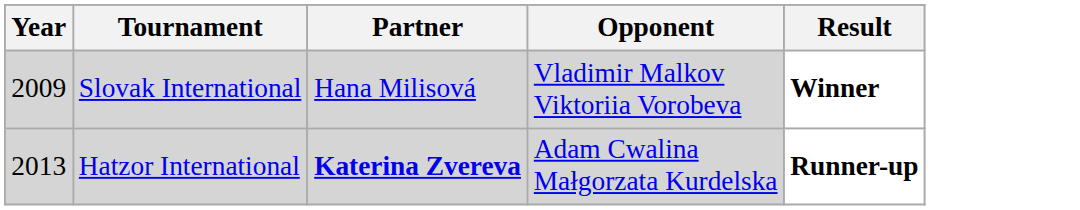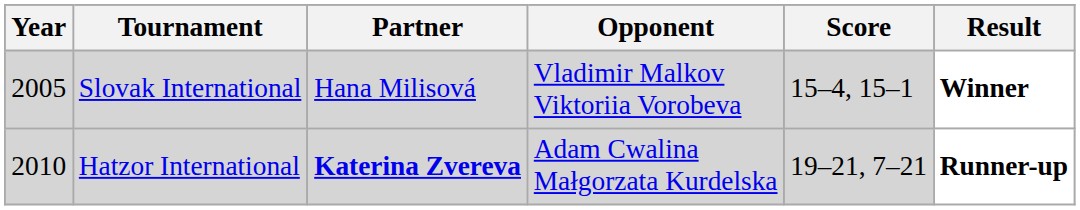 <table class="sortable wikitable" style="font-size: 90%;">
 <tr>
 <th>Year</th>
 <th>Tournament</th>
 <th>Partner</th>
 <th>Opponent</th>
+<th>Score</th>
 <th>Result</th>
 </tr>
 <tr style="background:#D5D5D5">
-<td align="center">2009</td>
+<td align="center">2005</td>
 <td align="left"><a href='#'>Slovak International</a></td>
 <td align="left"> <a href='#'>Hana Milisová</a></td>
 <td align="left"> <a href='#'>Vladimir Malkov</a><br> <a href='#'>Viktoriia Vorobeva</a></td>
+<td align="left">15–4, 15–1</td>
 <td style="text-align:left; background:white"> <strong>Winner</strong></td>
 </tr>
 <tr style="background:#D5D5D5">
-<td align="center">2013</td>
+<td align="center">2010</td>
 <td align="left"><a href='#'>Hatzor International</a></td>
 <td align="left"><strong> <a href='#'>Katerina Zvereva</a></strong></td>
 <td align="left"> <a href='#'>Adam Cwalina</a><br> <a href='#'>Małgorzata Kurdelska</a></td>
+<td align="left">19–21, 7–21</td>
 <td style="text-align:left; background:white"> <strong>Runner-up</strong></td>
 </tr>
 </table>
